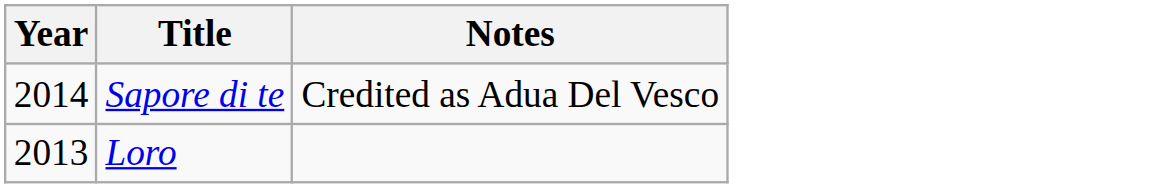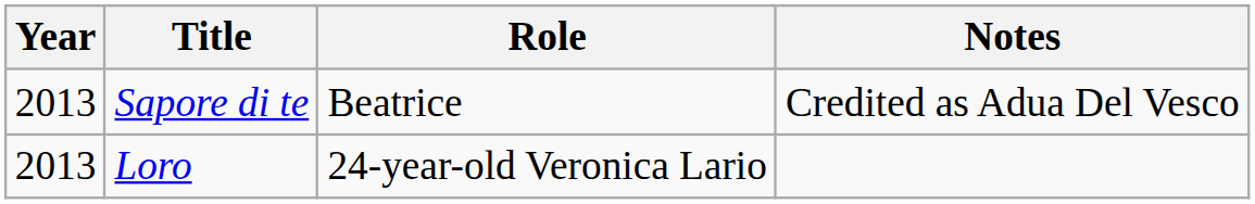 <table class="wikitable">
 <tr>
 <th>Year</th>
 <th>Title</th>
+<th>Role</th>
 <th>Notes</th>
 </tr>
 <tr>
-<td>2014</td>
+<td>2013</td>
 <td><em><a href='#'>Sapore di te</a></em></td>
+<td>Beatrice</td>
 <td>Credited as Adua Del Vesco</td>
 </tr>
 <tr>
 <td>2013</td>
 <td><em><a href='#'>Loro</a></em></td>
+<td>24-year-old Veronica Lario</td>
 <td></td>
 </tr>
 </table>
